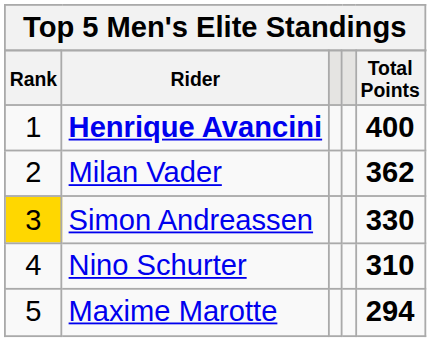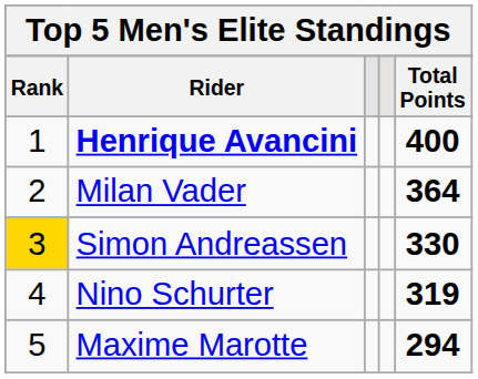 <table class="wikitable sortable">
 <tr>
 <th colspan=27 align="center"><strong>Top 5 Men's Elite Standings</strong></th>
 </tr>
 <tr>
 </tr>
 <tr style="font-size:8pt;font-weight:bold">
 <th align="center">Rank</th>
 <th align="center">Rider</th>
 <th class=unsortable style="background:#E5E4E2;"><small></small></th>
 <th class=unsortable style="background:#E5E4E2;"><small></small></th>
 <th align="center">Total<br>Points</th>
 </tr>
 <tr>
 <td align=center>1</td>
 <td> <strong><a href='#'>Henrique Avancini</a></strong></td>
 <td align=center></td>
 <td align=center></td>
 <td align=center><strong>400</strong></td>
 </tr>
 <tr>
 <td align=center>2</td>
 <td> <a href='#'>Milan Vader</a></td>
 <td align=center></td>
 <td align=center></td>
-<td align=center><strong>362</strong></td>
+<td align=center><strong>364</strong></td>
 </tr>
 <tr>
 <td align=center style="background: gold;">3</td>
 <td> <a href='#'>Simon Andreassen</a></td>
 <td align=center></td>
 <td align=center></td>
 <td align=center><strong>330</strong></td>
 </tr>
 <tr>
 <td align=center>4</td>
 <td> <a href='#'>Nino Schurter</a></td>
 <td align=center></td>
 <td align=center></td>
-<td align=center><strong>310</strong></td>
+<td align=center><strong>319</strong></td>
 </tr>
 <tr>
 <td align=center>5</td>
 <td> <a href='#'>Maxime Marotte</a></td>
 <td align=center></td>
 <td align=center></td>
 <td align=center><strong>294</strong></td>
 </tr>
 </table>
